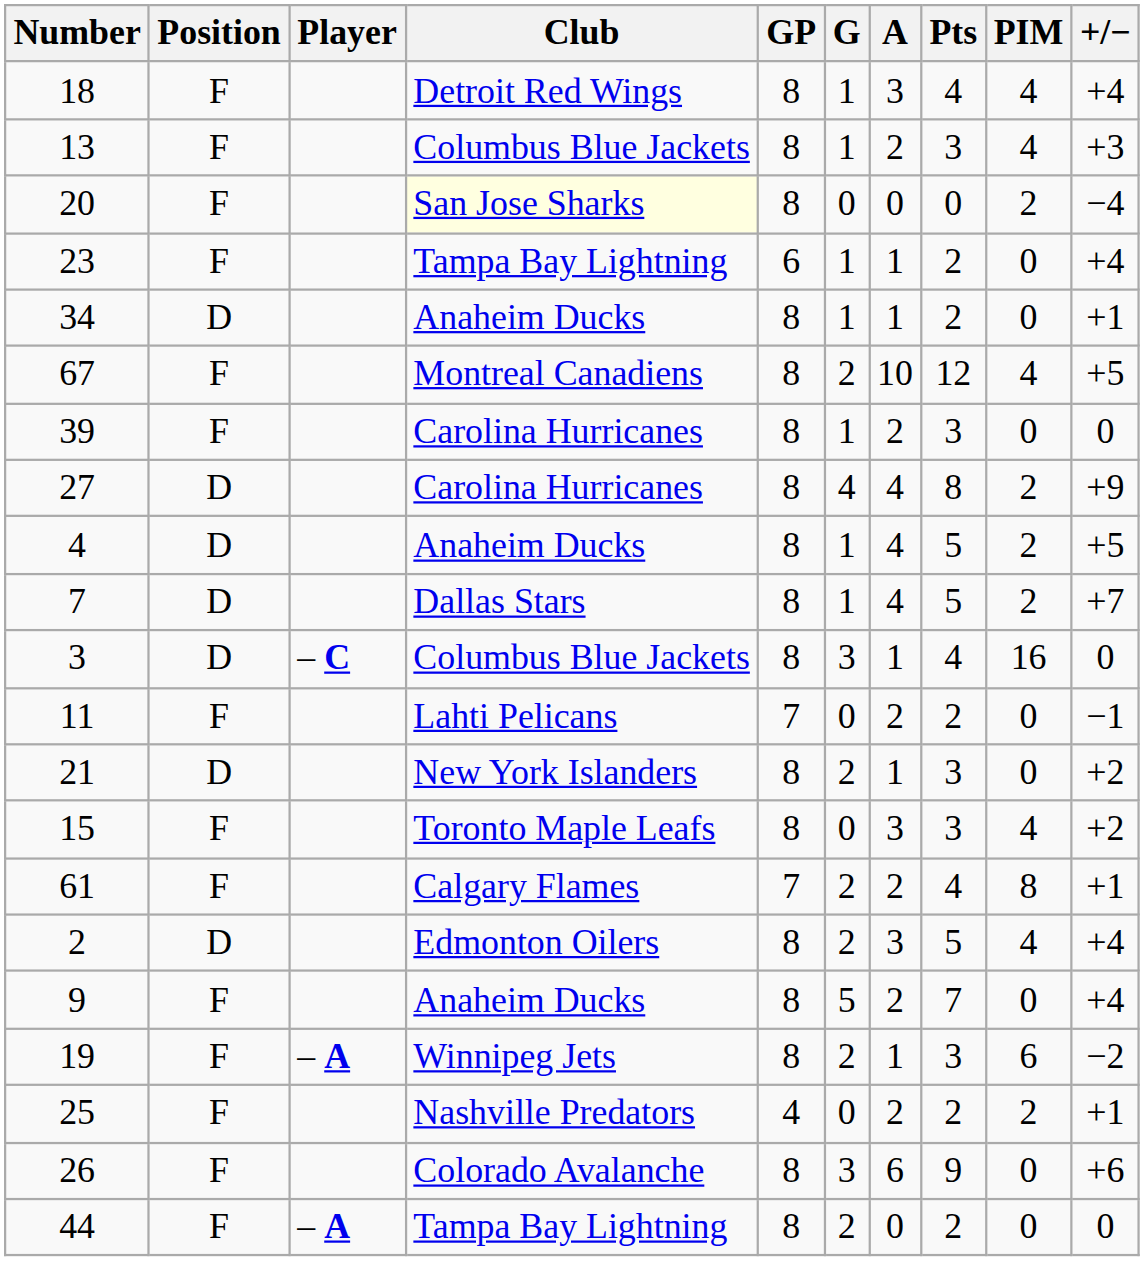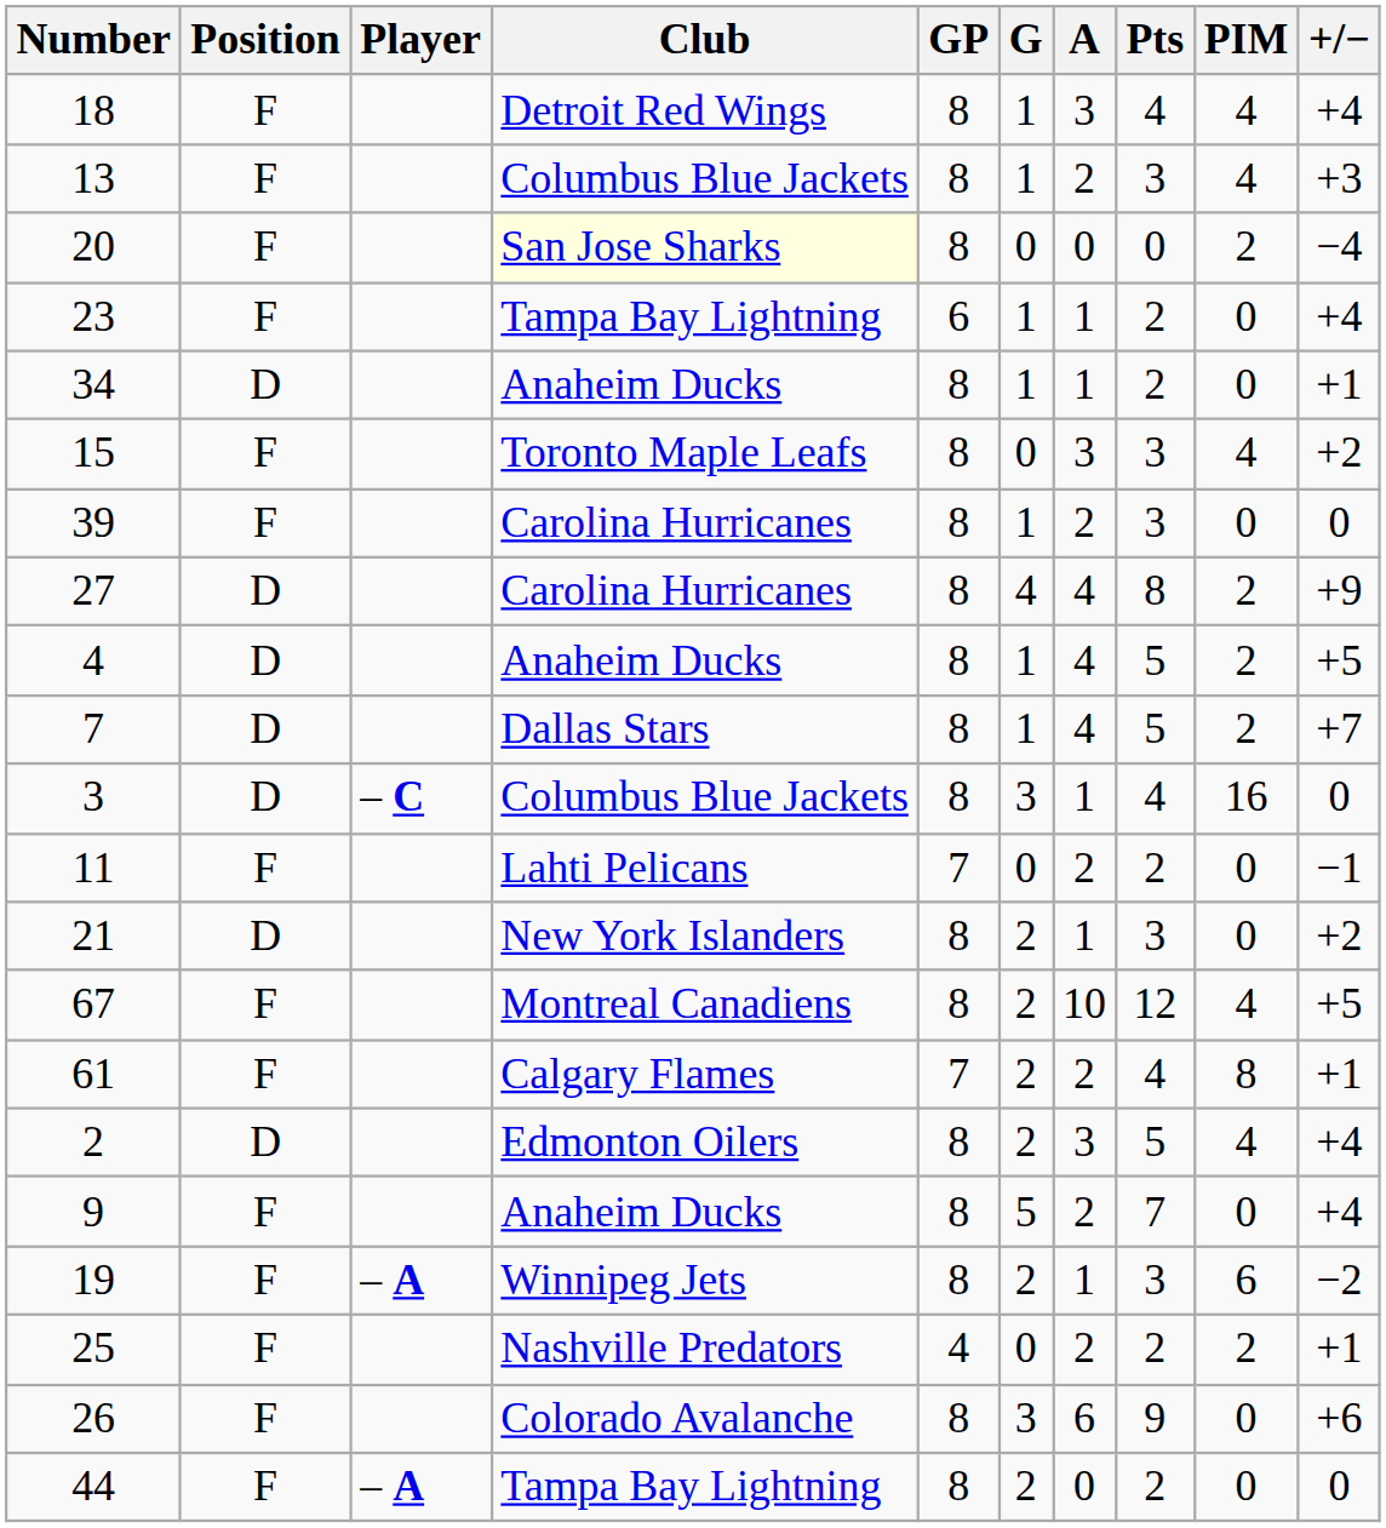 <table class="wikitable sortable" style="text-align: center;">
 <tr>
 <th scope="col">Number</th>
 <th scope="col">Position</th>
 <th scope="col">Player</th>
 <th scope="col">Club</th>
 <th scope="col">GP</th>
 <th scope="col">G</th>
 <th scope="col">A</th>
 <th scope="col">Pts</th>
 <th scope="col">PIM</th>
 <th scope="col">+/−</th>
 </tr>
 <tr>
 <td>18</td>
 <td>F</td>
 <td scope="row" align=left></td>
 <td align=left><a href='#'>Detroit Red Wings</a></td>
 <td>8</td>
 <td>1</td>
 <td>3</td>
 <td>4</td>
 <td>4</td>
 <td>+4</td>
 </tr>
 <tr>
 <td>13</td>
 <td>F</td>
 <td scope="row" align=left></td>
 <td align=left><a href='#'>Columbus Blue Jackets</a></td>
 <td>8</td>
 <td>1</td>
 <td>2</td>
 <td>3</td>
 <td>4</td>
 <td>+3</td>
 </tr>
 <tr>
 <td>20</td>
 <td>F</td>
 <td scope="row" align=left></td>
 <td align=left style="background: lightyellow;"><a href='#'>San Jose Sharks</a></td>
 <td>8</td>
 <td>0</td>
 <td>0</td>
 <td>0</td>
 <td>2</td>
 <td>−4</td>
 </tr>
 <tr>
 <td>23</td>
 <td>F</td>
 <td scope="row" align=left></td>
 <td align=left><a href='#'>Tampa Bay Lightning</a></td>
 <td>6</td>
 <td>1</td>
 <td>1</td>
 <td>2</td>
 <td>0</td>
 <td>+4</td>
 </tr>
 <tr>
 <td>34</td>
 <td>D</td>
 <td scope="row" align=left></td>
 <td align=left><a href='#'>Anaheim Ducks</a></td>
 <td>8</td>
 <td>1</td>
 <td>1</td>
 <td>2</td>
 <td>0</td>
 <td>+1</td>
 </tr>
 <tr>
-<td>67</td>
+<td>15</td>
 <td>F</td>
 <td scope="row" align=left></td>
-<td align=left><a href='#'>Montreal Canadiens</a></td>
+<td align=left><a href='#'>Toronto Maple Leafs</a></td>
 <td>8</td>
-<td>2</td>
-<td>10</td>
-<td>12</td>
+<td>0</td>
+<td>3</td>
+<td>3</td>
 <td>4</td>
-<td>+5</td>
+<td>+2</td>
 </tr>
 <tr>
 <td>39</td>
 <td>F</td>
 <td scope="row" align=left></td>
 <td align=left><a href='#'>Carolina Hurricanes</a></td>
 <td>8</td>
 <td>1</td>
 <td>2</td>
 <td>3</td>
 <td>0</td>
 <td>0</td>
 </tr>
 <tr>
 <td>27</td>
 <td>D</td>
 <td scope="row" align=left></td>
 <td align=left><a href='#'>Carolina Hurricanes</a></td>
 <td>8</td>
 <td>4</td>
 <td>4</td>
 <td>8</td>
 <td>2</td>
 <td>+9</td>
 </tr>
 <tr>
 <td>4</td>
 <td>D</td>
 <td scope="row" align=left></td>
 <td align=left><a href='#'>Anaheim Ducks</a></td>
 <td>8</td>
 <td>1</td>
 <td>4</td>
 <td>5</td>
 <td>2</td>
 <td>+5</td>
 </tr>
 <tr>
 <td>7</td>
 <td>D</td>
 <td scope="row" align=left></td>
 <td align=left><a href='#'>Dallas Stars</a></td>
 <td>8</td>
 <td>1</td>
 <td>4</td>
 <td>5</td>
 <td>2</td>
 <td>+7</td>
 </tr>
 <tr>
 <td>3</td>
 <td>D</td>
 <td scope="row" align=left> – <strong><a href='#'>C</a></strong></td>
 <td align=left><a href='#'>Columbus Blue Jackets</a></td>
 <td>8</td>
 <td>3</td>
 <td>1</td>
 <td>4</td>
 <td>16</td>
 <td>0</td>
 </tr>
 <tr>
 <td>11</td>
 <td>F</td>
 <td scope="row" align=left></td>
 <td align=left><a href='#'>Lahti Pelicans</a></td>
 <td>7</td>
 <td>0</td>
 <td>2</td>
 <td>2</td>
 <td>0</td>
 <td>−1</td>
 </tr>
 <tr>
 <td>21</td>
 <td>D</td>
 <td scope="row" align=left></td>
 <td align=left><a href='#'>New York Islanders</a></td>
 <td>8</td>
 <td>2</td>
 <td>1</td>
 <td>3</td>
 <td>0</td>
 <td>+2</td>
 </tr>
 <tr>
-<td>15</td>
+<td>67</td>
 <td>F</td>
 <td scope="row" align=left></td>
-<td align=left><a href='#'>Toronto Maple Leafs</a></td>
+<td align=left><a href='#'>Montreal Canadiens</a></td>
 <td>8</td>
-<td>0</td>
-<td>3</td>
-<td>3</td>
+<td>2</td>
+<td>10</td>
+<td>12</td>
 <td>4</td>
-<td>+2</td>
+<td>+5</td>
 </tr>
 <tr>
 <td>61</td>
 <td>F</td>
 <td scope="row" align=left></td>
 <td align=left><a href='#'>Calgary Flames</a></td>
 <td>7</td>
 <td>2</td>
 <td>2</td>
 <td>4</td>
 <td>8</td>
 <td>+1</td>
 </tr>
 <tr>
 <td>2</td>
 <td>D</td>
 <td scope="row" align=left></td>
 <td align=left><a href='#'>Edmonton Oilers</a></td>
 <td>8</td>
 <td>2</td>
 <td>3</td>
 <td>5</td>
 <td>4</td>
 <td>+4</td>
 </tr>
 <tr>
 <td>9</td>
 <td>F</td>
 <td scope="row" align=left></td>
 <td align=left><a href='#'>Anaheim Ducks</a></td>
 <td>8</td>
 <td>5</td>
 <td>2</td>
 <td>7</td>
 <td>0</td>
 <td>+4</td>
 </tr>
 <tr>
 <td>19</td>
 <td>F</td>
 <td scope="row" align=left> – <strong><a href='#'>A</a></strong></td>
 <td align=left><a href='#'>Winnipeg Jets</a></td>
 <td>8</td>
 <td>2</td>
 <td>1</td>
 <td>3</td>
 <td>6</td>
 <td>−2</td>
 </tr>
 <tr>
 <td>25</td>
 <td>F</td>
 <td scope="row" align=left></td>
 <td align=left><a href='#'>Nashville Predators</a></td>
 <td>4</td>
 <td>0</td>
 <td>2</td>
 <td>2</td>
 <td>2</td>
 <td>+1</td>
 </tr>
 <tr>
 <td>26</td>
 <td>F</td>
 <td scope="row" align=left></td>
 <td align=left><a href='#'>Colorado Avalanche</a></td>
 <td>8</td>
 <td>3</td>
 <td>6</td>
 <td>9</td>
 <td>0</td>
 <td>+6</td>
 </tr>
 <tr>
 <td>44</td>
 <td>F</td>
 <td scope="row" align=left> – <strong><a href='#'>A</a></strong></td>
 <td align=left><a href='#'>Tampa Bay Lightning</a></td>
 <td>8</td>
 <td>2</td>
 <td>0</td>
 <td>2</td>
 <td>0</td>
 <td>0</td>
 </tr>
 </table>
